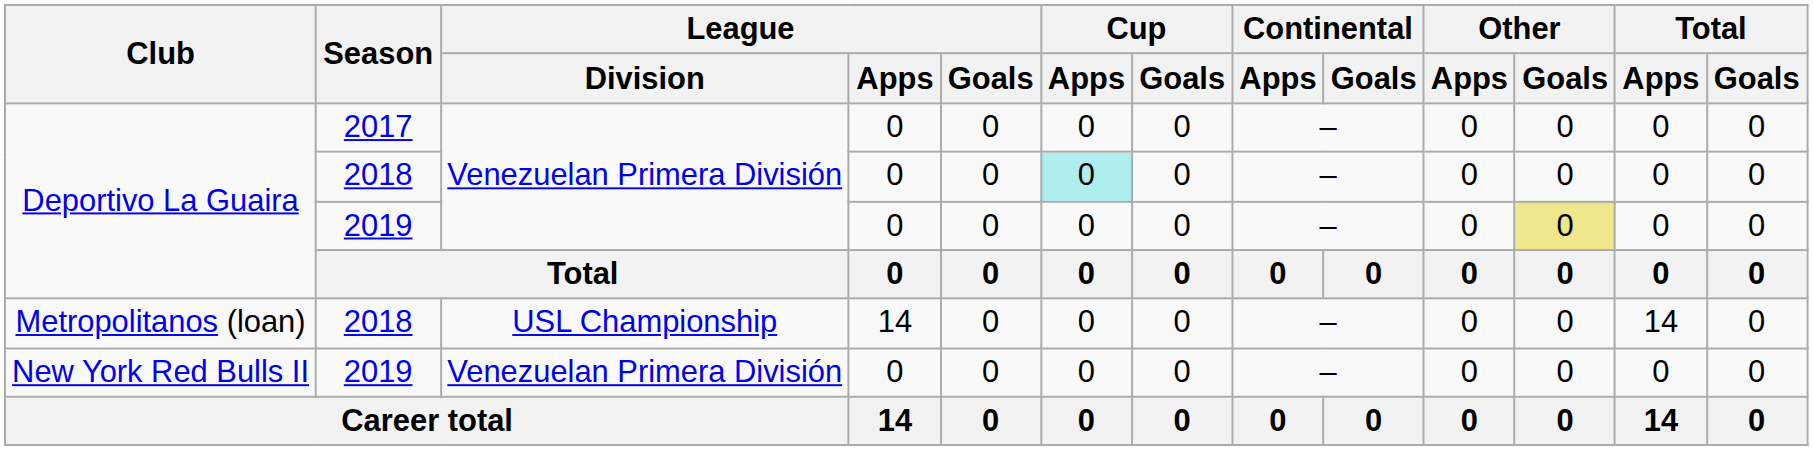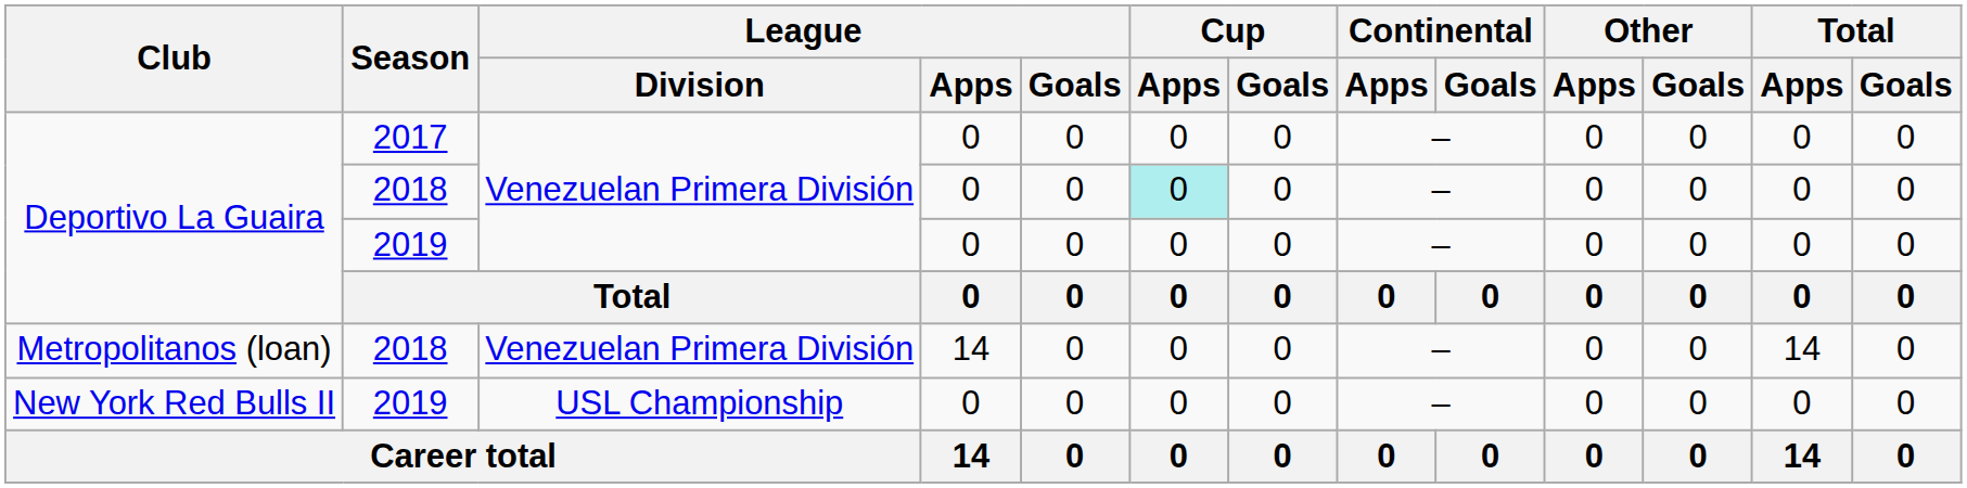 <table class="wikitable" style="text-align: center">
 <tr>
 <th rowspan="2">Club</th>
 <th rowspan="2">Season</th>
 <th colspan="3">League</th>
 <th colspan="2">Cup</th>
 <th colspan="2">Continental</th>
 <th colspan="2">Other</th>
 <th colspan="2">Total</th>
 </tr>
 <tr>
 <th>Division</th>
 <th>Apps</th>
 <th>Goals</th>
 <th>Apps</th>
 <th>Goals</th>
 <th>Apps</th>
 <th>Goals</th>
 <th>Apps</th>
 <th>Goals</th>
 <th>Apps</th>
 <th>Goals</th>
 </tr>
 <tr>
 <td rowspan="4"><a href='#'>Deportivo La Guaira</a></td>
 <td><a href='#'>2017</a></td>
 <td rowspan="3"><a href='#'>Venezuelan Primera División</a></td>
 <td>0</td>
 <td>0</td>
 <td>0</td>
 <td>0</td>
 <td colspan="2">–</td>
 <td>0</td>
 <td>0</td>
 <td>0</td>
 <td>0</td>
 </tr>
 <tr>
 <td><a href='#'>2018</a></td>
 <td>0</td>
 <td>0</td>
 <td style="background: paleturquoise;">0</td>
 <td>0</td>
 <td colspan="2">–</td>
 <td>0</td>
 <td>0</td>
 <td>0</td>
 <td>0</td>
 </tr>
 <tr>
 <td><a href='#'>2019</a></td>
 <td>0</td>
 <td>0</td>
 <td>0</td>
 <td>0</td>
 <td colspan="2">–</td>
 <td>0</td>
-<td style="background: khaki;">0</td>
+<td>0</td>
 <td>0</td>
 <td>0</td>
 </tr>
 <tr>
 <th colspan="2"><strong>Total</strong></th>
 <th>0</th>
 <th>0</th>
 <th>0</th>
 <th>0</th>
 <th>0</th>
 <th>0</th>
 <th>0</th>
 <th>0</th>
 <th>0</th>
 <th>0</th>
 </tr>
 <tr>
 <td><a href='#'>Metropolitanos</a> (loan)</td>
 <td><a href='#'>2018</a></td>
-<td><a href='#'>USL Championship</a></td>
+<td><a href='#'>Venezuelan Primera División</a></td>
 <td>14</td>
 <td>0</td>
 <td>0</td>
 <td>0</td>
 <td colspan="2">–</td>
 <td>0</td>
 <td>0</td>
 <td>14</td>
 <td>0</td>
 </tr>
 <tr>
 <td><a href='#'>New York Red Bulls II</a></td>
 <td><a href='#'>2019</a></td>
-<td><a href='#'>Venezuelan Primera División</a></td>
+<td><a href='#'>USL Championship</a></td>
 <td>0</td>
 <td>0</td>
 <td>0</td>
 <td>0</td>
 <td colspan="2">–</td>
 <td>0</td>
 <td>0</td>
 <td>0</td>
 <td>0</td>
 </tr>
 <tr>
 <th colspan="3"><strong>Career total</strong></th>
 <th>14</th>
 <th>0</th>
 <th>0</th>
 <th>0</th>
 <th>0</th>
 <th>0</th>
 <th>0</th>
 <th>0</th>
 <th>14</th>
 <th>0</th>
 </tr>
 </table>
